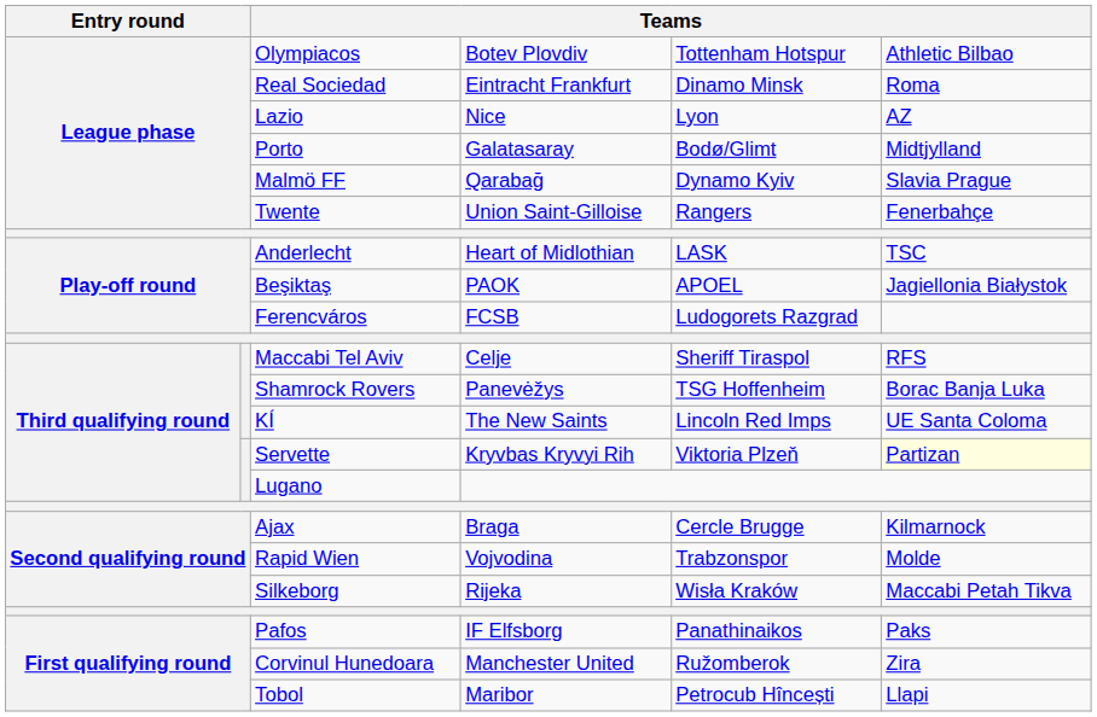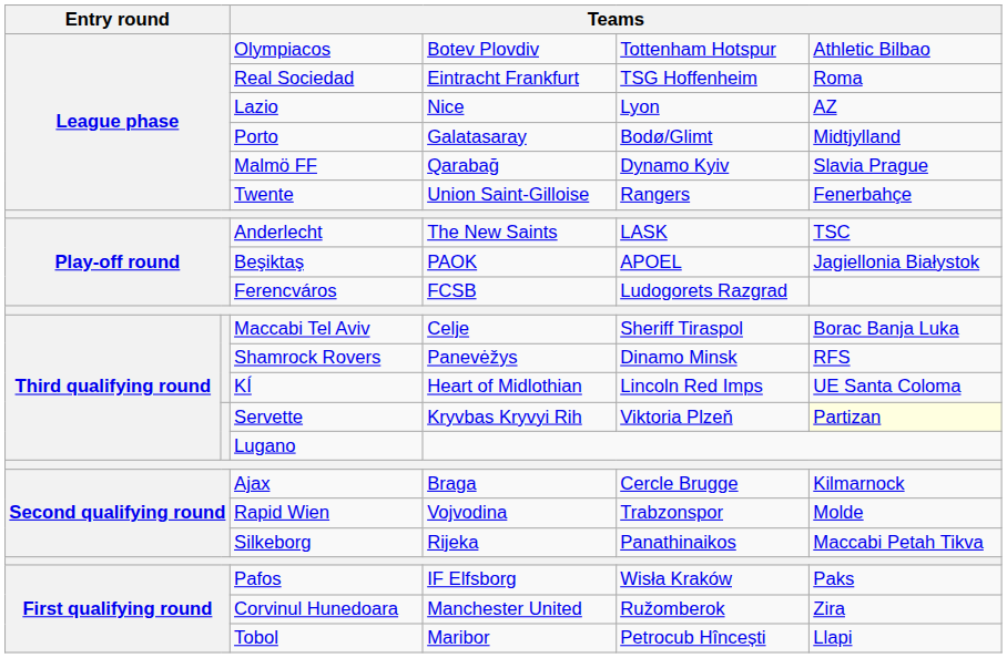 <table class="wikitable">
 <tr>
 <th colspan=2>Entry round</th>
 <th colspan=4>Teams</th>
 </tr>
 <tr>
 <th colspan=2 rowspan=6><a href='#'>League phase</a></th>
 <td style="min-width:10em"> <a href='#'>Olympiacos</a> </td>
 <td> <a href='#'>Botev Plovdiv</a> </td>
 <td style="min-width:10em"> <a href='#'>Tottenham Hotspur</a> </td>
 <td style="min-width:10em"> <a href='#'>Athletic Bilbao</a> </td>
 </tr>
 <tr>
 <td> <a href='#'>Real Sociedad</a> </td>
 <td> <a href='#'>Eintracht Frankfurt</a> </td>
-<td> <a href='#'>Dinamo Minsk</a> </td>
+<td> <a href='#'>TSG Hoffenheim</a> </td>
 <td> <a href='#'>Roma</a> </td>
 </tr>
 <tr>
 <td> <a href='#'>Lazio</a> </td>
 <td> <a href='#'>Nice</a> </td>
 <td> <a href='#'>Lyon</a> </td>
 <td> <a href='#'>AZ</a> </td>
 </tr>
 <tr>
 <td> <a href='#'>Porto</a> </td>
 <td> <a href='#'>Galatasaray</a> </td>
 <td> <a href='#'>Bodø/Glimt</a> </td>
 <td> <a href='#'>Midtjylland</a> </td>
 </tr>
 <tr>
 <td> <a href='#'>Malmö FF</a> </td>
 <td> <a href='#'>Qarabağ</a> </td>
 <td> <a href='#'>Dynamo Kyiv</a> </td>
 <td> <a href='#'>Slavia Prague</a> </td>
 </tr>
 <tr>
 <td> <a href='#'>Twente</a> </td>
 <td> <a href='#'>Union Saint-Gilloise</a> </td>
 <td> <a href='#'>Rangers</a> </td>
 <td> <a href='#'>Fenerbahçe</a> </td>
 </tr>
 <tr>
 <th colspan=6></th>
 </tr>
 <tr>
 <th colspan=2 rowspan=3><a href='#'>Play-off round</a></th>
 <td> <a href='#'>Anderlecht</a> </td>
-<td> <a href='#'>Heart of Midlothian</a> </td>
+<td> <a href='#'>The New Saints</a> </td>
 <td> <a href='#'>LASK</a> </td>
 <td> <a href='#'>TSC</a> </td>
 </tr>
 <tr>
 <td> <a href='#'>Beşiktaş</a> </td>
 <td> <a href='#'>PAOK</a> </td>
 <td> <a href='#'>APOEL</a> </td>
 <td> <a href='#'>Jagiellonia Białystok</a> </td>
 </tr>
 <tr>
 <td> <a href='#'>Ferencváros</a> </td>
 <td> <a href='#'>FCSB</a> </td>
 <td> <a href='#'>Ludogorets Razgrad</a> </td>
 <td></td>
 </tr>
 <tr>
 <th colspan="6"></th>
 </tr>
 <tr>
 <th rowspan=5><a href='#'>Third qualifying round</a></th>
 <th rowspan=3></th>
 <td> <a href='#'>Maccabi Tel Aviv</a> </td>
 <td> <a href='#'>Celje</a> </td>
 <td> <a href='#'>Sheriff Tiraspol</a> </td>
-<td> <a href='#'>RFS</a> </td>
+<td> <a href='#'>Borac Banja Luka</a> </td>
 </tr>
 <tr>
 <td> <a href='#'>Shamrock Rovers</a> </td>
 <td> <a href='#'>Panevėžys</a> </td>
-<td> <a href='#'>TSG Hoffenheim</a> </td>
-<td> <a href='#'>Borac Banja Luka</a> </td>
+<td> <a href='#'>Dinamo Minsk</a> </td>
+<td> <a href='#'>RFS</a> </td>
 </tr>
 <tr>
 <td> <a href='#'>KÍ</a> </td>
-<td> <a href='#'>The New Saints</a> </td>
+<td> <a href='#'>Heart of Midlothian</a> </td>
 <td> <a href='#'>Lincoln Red Imps</a> </td>
 <td> <a href='#'>UE Santa Coloma</a> </td>
 </tr>
 <tr>
 <th rowspan=2></th>
 <td> <a href='#'>Servette</a> </td>
 <td> <a href='#'>Kryvbas Kryvyi Rih</a> </td>
 <td> <a href='#'>Viktoria Plzeň</a> </td>
 <td style="background: lightyellow;"> <a href='#'>Partizan</a> </td>
 </tr>
 <tr>
 <td> <a href='#'>Lugano</a> </td>
 <td colspan=3></td>
 </tr>
 <tr>
 <th colspan=6></th>
 </tr>
 <tr>
 <th colspan=2 rowspan=3><a href='#'>Second qualifying round</a></th>
 <td> <a href='#'>Ajax</a> </td>
 <td> <a href='#'>Braga</a> </td>
 <td> <a href='#'>Cercle Brugge</a> </td>
 <td> <a href='#'>Kilmarnock</a> </td>
 </tr>
 <tr>
 <td> <a href='#'>Rapid Wien</a> </td>
 <td> <a href='#'>Vojvodina</a> </td>
 <td> <a href='#'>Trabzonspor</a> </td>
 <td> <a href='#'>Molde</a> </td>
 </tr>
 <tr>
 <td> <a href='#'>Silkeborg</a> </td>
 <td> <a href='#'>Rijeka</a> </td>
-<td> <a href='#'>Wisła Kraków</a> </td>
+<td> <a href='#'>Panathinaikos</a> </td>
 <td> <a href='#'>Maccabi Petah Tikva</a> </td>
 </tr>
 <tr>
 <th colspan=6></th>
 </tr>
 <tr>
 <th colspan=2 rowspan=3><a href='#'>First qualifying round</a></th>
 <td> <a href='#'>Pafos</a> </td>
 <td> <a href='#'>IF Elfsborg</a> </td>
-<td> <a href='#'>Panathinaikos</a> </td>
+<td> <a href='#'>Wisła Kraków</a> </td>
 <td> <a href='#'>Paks</a> </td>
 </tr>
 <tr>
 <td> <a href='#'>Corvinul Hunedoara</a> </td>
 <td style="min-width:10em"> <a href='#'>Manchester United</a> </td>
 <td> <a href='#'>Ružomberok</a> </td>
 <td> <a href='#'>Zira</a> </td>
 </tr>
 <tr>
 <td> <a href='#'>Tobol</a> </td>
 <td> <a href='#'>Maribor</a> </td>
 <td> <a href='#'>Petrocub Hîncești</a> </td>
 <td> <a href='#'>Llapi</a> </td>
 </tr>
 </table>
